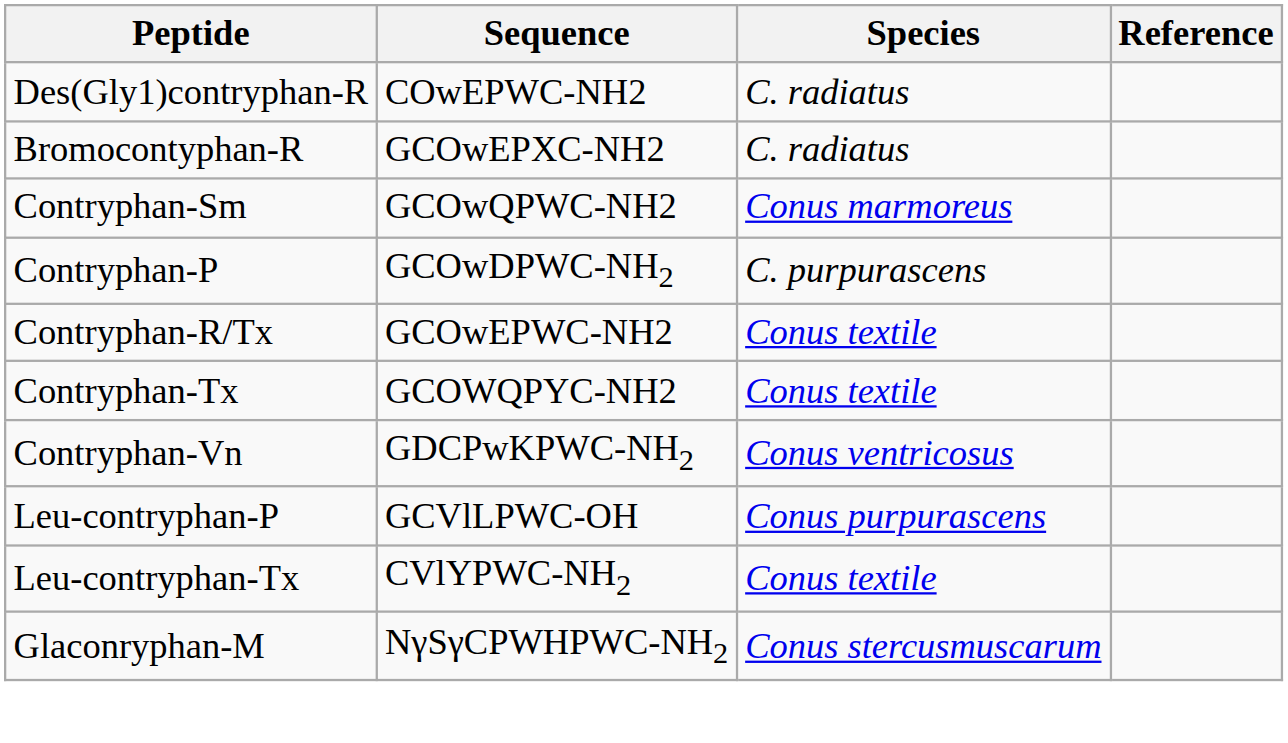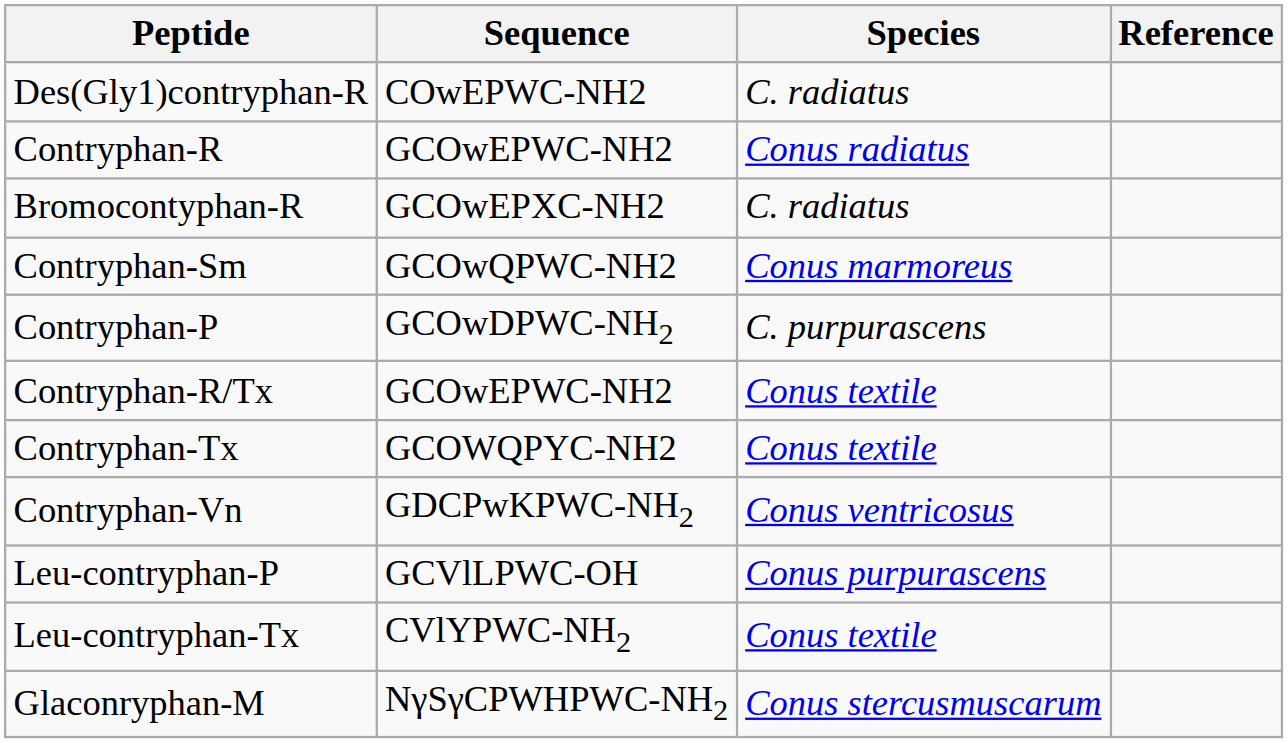 <table class="wikitable">
 <tr>
 <th>Peptide</th>
 <th>Sequence</th>
 <th>Species</th>
 <th>Reference</th>
 </tr>
 <tr>
 <td>Des(Gly1)contryphan-R</td>
 <td>COwEPWC-NH2</td>
 <td><em>C. radiatus</em></td>
+<td></td>
+</tr>
+<tr>
+<td>Contryphan-R</td>
+<td>GCOwEPWC-NH2</td>
+<td><em><a href='#'>Conus radiatus</a></em></td>
 <td></td>
 </tr>
 <tr>
 <td>Bromocontyphan-R</td>
 <td>GCOwEPXC-NH2</td>
 <td><em>C. radiatus</em></td>
 <td></td>
 </tr>
 <tr>
 <td>Contryphan-Sm</td>
 <td>GCOwQPWC-NH2</td>
 <td><em><a href='#'>Conus marmoreus</a></em></td>
 <td></td>
 </tr>
 <tr>
 <td>Contryphan-P</td>
 <td>GCOwDPWC-NH<sub>2</sub></td>
 <td><em>C. purpurascens</em></td>
 <td></td>
 </tr>
 <tr>
 <td>Contryphan-R/Tx</td>
 <td>GCOwEPWC-NH2</td>
 <td><em><a href='#'>Conus textile</a></em></td>
 <td></td>
 </tr>
 <tr>
 <td>Contryphan-Tx</td>
 <td>GCOWQPYC-NH2</td>
 <td><em><a href='#'>Conus textile</a></em></td>
 <td></td>
 </tr>
 <tr>
 <td>Contryphan-Vn</td>
 <td>GDCPwKPWC-NH<sub>2</sub></td>
 <td><em><a href='#'>Conus ventricosus</a></em></td>
 <td></td>
 </tr>
 <tr>
 <td>Leu-contryphan-P</td>
 <td>GCVlLPWC-OH</td>
 <td><em><a href='#'>Conus purpurascens</a></em></td>
 <td></td>
 </tr>
 <tr>
 <td>Leu-contryphan-Tx</td>
 <td>CVlYPWC-NH<sub>2</sub></td>
 <td><em><a href='#'>Conus textile</a></em></td>
 <td></td>
 </tr>
 <tr>
 <td>Glaconryphan-M</td>
 <td>NγSγCPWHPWC-NH<sub>2</sub></td>
 <td><em><a href='#'>Conus stercusmuscarum</a></em></td>
 <td></td>
 </tr>
 </table>
